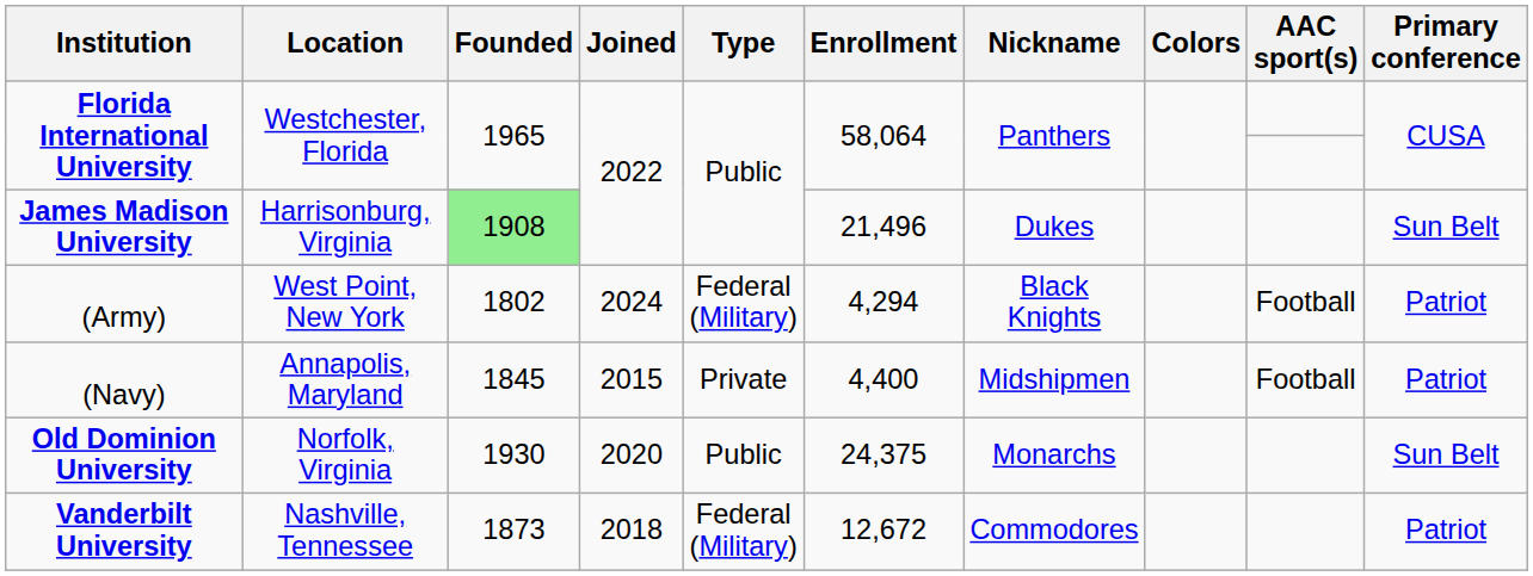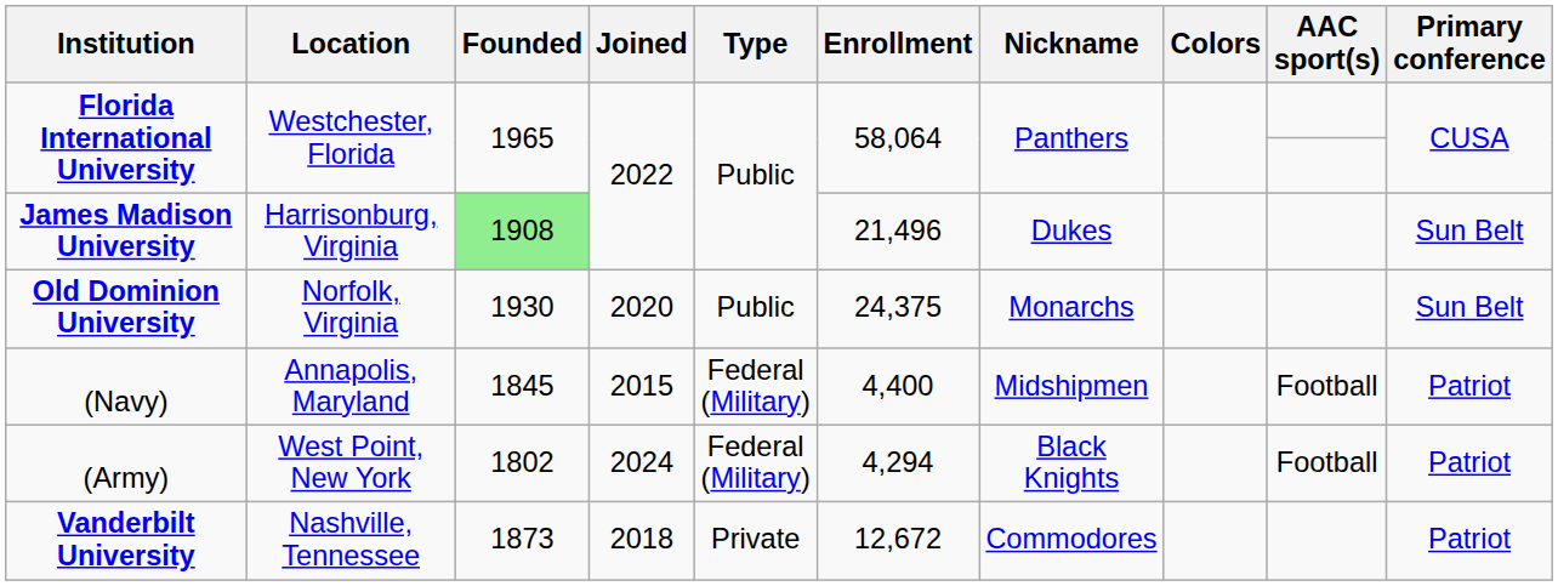 <table class="wikitable sortable" style="text-align:center">
 <tr>
 <th>Institution</th>
 <th>Location</th>
 <th>Founded</th>
 <th>Joined</th>
 <th>Type</th>
 <th>Enrollment</th>
 <th>Nickname</th>
 <th class="unsortable">Colors</th>
 <th>AAC<br>sport(s)</th>
 <th>Primary<br>conference</th>
 </tr>
 <tr>
 <td rowspan=2><strong><a href='#'>Florida International University</a></strong></td>
 <td rowspan=2><a href='#'>Westchester, Florida</a></td>
 <td rowspan=2>1965</td>
 <td rowspan=3>2022</td>
 <td rowspan=3>Public</td>
 <td rowspan=2>58,064</td>
 <td rowspan=2><a href='#'>Panthers</a></td>
 <td rowspan=2></td>
 <td></td>
 <td rowspan=2><a href='#'>CUSA</a></td>
 </tr>
 <tr>
 <td></td>
 </tr>
 <tr>
 <td><strong><a href='#'>James Madison University</a></strong></td>
 <td><a href='#'>Harrisonburg, Virginia</a></td>
 <td style="background: lightgreen;">1908</td>
 <td>21,496</td>
 <td><a href='#'>Dukes</a></td>
 <td></td>
 <td></td>
 <td><a href='#'>Sun Belt</a></td>
 </tr>
 <tr>
+<td><strong><a href='#'>Old Dominion University</a></strong></td>
+<td><a href='#'>Norfolk, Virginia</a></td>
+<td>1930</td>
+<td>2020</td>
+<td>Public</td>
+<td>24,375</td>
+<td><a href='#'>Monarchs</a></td>
+<td></td>
+<td></td>
+<td><a href='#'>Sun Belt</a></td>
+</tr>
+<tr>
+<td><br>(Navy)</td>
+<td><a href='#'>Annapolis, Maryland</a></td>
+<td>1845</td>
+<td>2015</td>
+<td>Federal<br>(<a href='#'>Military</a>)</td>
+<td>4,400</td>
+<td><a href='#'>Midshipmen</a></td>
+<td></td>
+<td>Football</td>
+<td><a href='#'>Patriot</a></td>
+</tr>
+<tr>
 <td><br>(Army)</td>
 <td><a href='#'>West Point, New York</a></td>
 <td>1802</td>
 <td>2024</td>
 <td>Federal<br>(<a href='#'>Military</a>)</td>
 <td>4,294</td>
 <td><a href='#'>Black Knights</a></td>
 <td></td>
 <td>Football</td>
 <td><a href='#'>Patriot</a></td>
 </tr>
 <tr>
-<td><br>(Navy)</td>
-<td><a href='#'>Annapolis, Maryland</a></td>
-<td>1845</td>
-<td>2015</td>
-<td>Private</td>
-<td>4,400</td>
-<td><a href='#'>Midshipmen</a></td>
-<td></td>
-<td>Football</td>
-<td><a href='#'>Patriot</a></td>
-</tr>
-<tr>
-<td><strong><a href='#'>Old Dominion University</a></strong></td>
-<td><a href='#'>Norfolk, Virginia</a></td>
-<td>1930</td>
-<td>2020</td>
-<td>Public</td>
-<td>24,375</td>
-<td><a href='#'>Monarchs</a></td>
-<td></td>
-<td></td>
-<td><a href='#'>Sun Belt</a></td>
-</tr>
-<tr>
 <td><strong><a href='#'>Vanderbilt University</a></strong></td>
 <td><a href='#'>Nashville, Tennessee</a></td>
 <td>1873</td>
 <td>2018</td>
-<td>Federal<br>(<a href='#'>Military</a>)</td>
+<td>Private</td>
 <td>12,672</td>
 <td><a href='#'>Commodores</a></td>
 <td></td>
 <td></td>
 <td><a href='#'>Patriot</a></td>
 </tr>
 </table>
